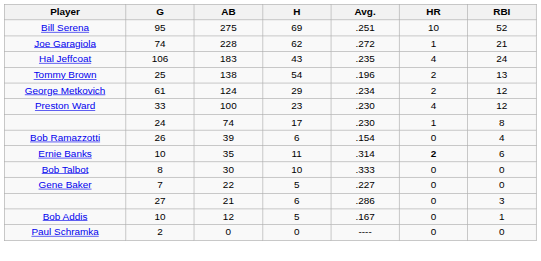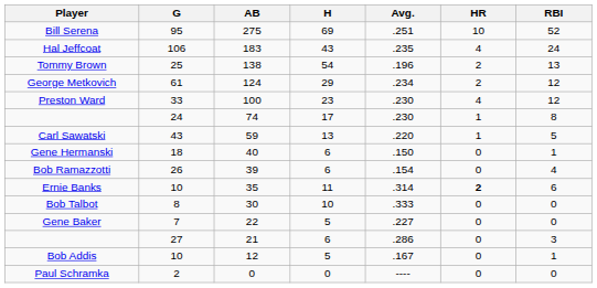 <table class="wikitable sortable">
 <tr>
 <th bgcolor="#DDDDFF" width="16%">Player</th>
 <th bgcolor="#DDDDFF" width="9%">G</th>
 <th bgcolor="#DDDDFF" width="9%">AB</th>
 <th bgcolor="#DDDDFF" width="9%">H</th>
 <th bgcolor="#DDDDFF" width="9%">Avg.</th>
 <th bgcolor="#DDDDFF" width="9%">HR</th>
 <th bgcolor="#DDDDFF" width="9%">RBI</th>
 </tr>
 <tr align="center">
 <td><a href='#'>Bill Serena</a></td>
 <td>95</td>
 <td>275</td>
 <td>69</td>
 <td>.251</td>
 <td>10</td>
 <td>52</td>
-</tr>
-<tr align=center>
-<td><a href='#'>Joe Garagiola</a></td>
-<td>74</td>
-<td>228</td>
-<td>62</td>
-<td>.272</td>
-<td>1</td>
-<td>21</td>
 </tr>
 <tr align=center>
 <td><a href='#'>Hal Jeffcoat</a></td>
 <td>106</td>
 <td>183</td>
 <td>43</td>
 <td>.235</td>
 <td>4</td>
 <td>24</td>
 </tr>
 <tr align=center>
 <td><a href='#'>Tommy Brown</a></td>
 <td>25</td>
 <td>138</td>
 <td>54</td>
 <td>.196</td>
 <td>2</td>
 <td>13</td>
 </tr>
 <tr align=center>
 <td><a href='#'>George Metkovich</a></td>
 <td>61</td>
 <td>124</td>
 <td>29</td>
 <td>.234</td>
 <td>2</td>
 <td>12</td>
 </tr>
 <tr align=center>
 <td><a href='#'>Preston Ward</a></td>
 <td>33</td>
 <td>100</td>
 <td>23</td>
 <td>.230</td>
 <td>4</td>
 <td>12</td>
 </tr>
 <tr align=center>
 <td></td>
 <td>24</td>
 <td>74</td>
 <td>17</td>
 <td>.230</td>
 <td>1</td>
 <td>8</td>
+</tr>
+<tr align="center">
+<td><a href='#'>Carl Sawatski</a></td>
+<td>43</td>
+<td>59</td>
+<td>13</td>
+<td>.220</td>
+<td>1</td>
+<td>5</td>
+</tr>
+<tr align=center>
+<td><a href='#'>Gene Hermanski</a></td>
+<td>18</td>
+<td>40</td>
+<td>6</td>
+<td>.150</td>
+<td>0</td>
+<td>1</td>
 </tr>
 <tr align=center>
 <td><a href='#'>Bob Ramazzotti</a></td>
 <td>26</td>
 <td>39</td>
 <td>6</td>
 <td>.154</td>
 <td>0</td>
 <td>4</td>
 </tr>
 <tr align=center>
 <td><a href='#'>Ernie Banks</a></td>
 <td>10</td>
 <td>35</td>
 <td>11</td>
 <td>.314</td>
 <td><strong>2</strong></td>
 <td>6</td>
 </tr>
 <tr align=center>
 <td><a href='#'>Bob Talbot</a></td>
 <td>8</td>
 <td>30</td>
 <td>10</td>
 <td>.333</td>
 <td>0</td>
 <td>0</td>
 </tr>
 <tr align=center>
 <td><a href='#'>Gene Baker</a></td>
 <td>7</td>
 <td>22</td>
 <td>5</td>
 <td>.227</td>
 <td>0</td>
 <td>0</td>
 </tr>
 <tr align=center>
 <td></td>
 <td>27</td>
 <td>21</td>
 <td>6</td>
 <td>.286</td>
 <td>0</td>
 <td>3</td>
 </tr>
 <tr align="center">
 <td><a href='#'>Bob Addis</a></td>
 <td>10</td>
 <td>12</td>
 <td>5</td>
 <td>.167</td>
 <td>0</td>
 <td>1</td>
 </tr>
 <tr align=center>
 <td><a href='#'>Paul Schramka</a></td>
 <td>2</td>
 <td>0</td>
 <td>0</td>
 <td>----</td>
 <td>0</td>
 <td>0</td>
 </tr>
 </table>
